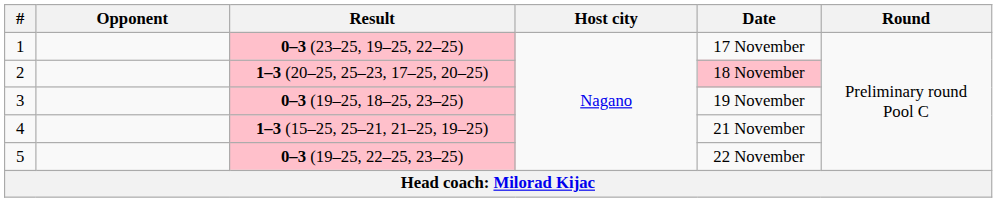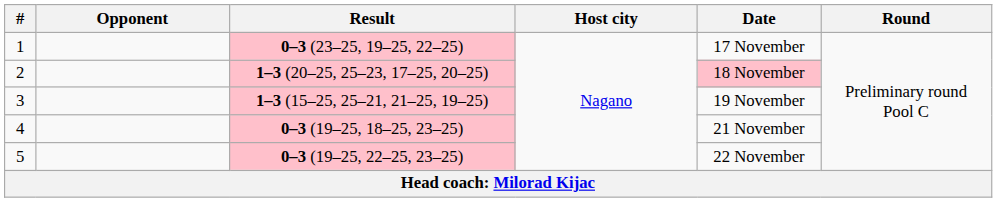 <table class="wikitable" style="text-align: center;font-size:90%;">
 <tr>
 <th width=20>#</th>
 <th width=160>Opponent</th>
 <th width=240>Result</th>
 <th width=150>Host city</th>
 <th width=100>Date</th>
 <th width=140>Round</th>
 </tr>
 <tr>
 <td>1</td>
 <td align=left></td>
 <td bgcolor=pink><strong>0–3</strong> (23–25, 19–25, 22–25)</td>
 <td rowspan=5> <a href='#'>Nagano</a></td>
 <td>17 November</td>
 <td rowspan=5>Preliminary round<br>Pool C</td>
 </tr>
 <tr>
 <td>2</td>
 <td align=left></td>
 <td bgcolor=pink><strong>1–3</strong> (20–25, 25–23, 17–25, 20–25)</td>
 <td style="background: pink;">18 November</td>
 </tr>
 <tr>
 <td>3</td>
 <td align=left></td>
-<td bgcolor=pink><strong>0–3</strong> (19–25, 18–25, 23–25)</td>
+<td bgcolor=pink><strong>1–3</strong> (15–25, 25–21, 21–25, 19–25)</td>
 <td>19 November</td>
 </tr>
 <tr>
 <td>4</td>
 <td align=left></td>
-<td bgcolor=pink><strong>1–3</strong> (15–25, 25–21, 21–25, 19–25)</td>
+<td bgcolor=pink><strong>0–3</strong> (19–25, 18–25, 23–25)</td>
 <td>21 November</td>
 </tr>
 <tr>
 <td>5</td>
 <td align=left></td>
 <td bgcolor=pink><strong>0–3</strong> (19–25, 22–25, 23–25)</td>
 <td>22 November</td>
 </tr>
 <tr>
 <th colspan=6>Head coach:  <a href='#'>Milorad Kijac</a></th>
 </tr>
 </table>
